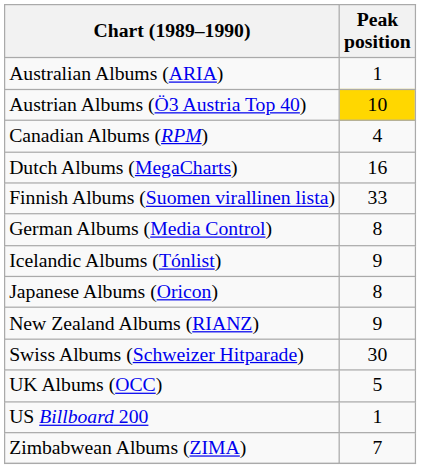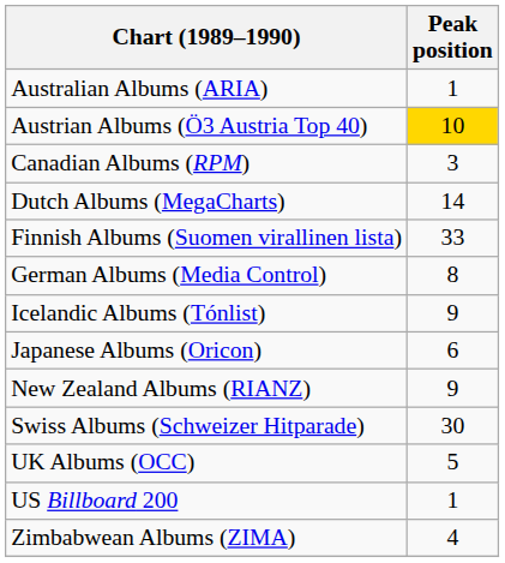 <table class="wikitable sortable" style="text-align:center">
 <tr>
 <th>Chart (1989–1990)</th>
 <th>Peak<br>position</th>
 </tr>
 <tr>
 <td align="left">Australian Albums (<a href='#'>ARIA</a>)</td>
 <td>1</td>
 </tr>
 <tr>
 <td align="left">Austrian Albums (<a href='#'>Ö3 Austria Top 40</a>)</td>
 <td style="background: gold;">10</td>
 </tr>
 <tr>
 <td align="left">Canadian Albums (<em><a href='#'>RPM</a></em>)</td>
-<td>4</td>
+<td>3</td>
 </tr>
 <tr>
 <td align="left">Dutch Albums (<a href='#'>MegaCharts</a>)</td>
-<td>16</td>
+<td>14</td>
 </tr>
 <tr>
 <td align="left">Finnish Albums (<a href='#'>Suomen virallinen lista</a>)</td>
 <td>33</td>
 </tr>
 <tr>
 <td align="left">German Albums (<a href='#'>Media Control</a>)</td>
 <td>8</td>
 </tr>
 <tr>
 <td align="left">Icelandic Albums (<a href='#'>Tónlist</a>)</td>
 <td align="center">9</td>
 </tr>
 <tr>
 <td align="left">Japanese Albums (<a href='#'>Oricon</a>)</td>
-<td>8</td>
+<td>6</td>
 </tr>
 <tr>
 <td align="left">New Zealand Albums (<a href='#'>RIANZ</a>)</td>
 <td>9</td>
 </tr>
 <tr>
 <td align="left">Swiss Albums (<a href='#'>Schweizer Hitparade</a>)</td>
 <td>30</td>
 </tr>
 <tr>
 <td align="left">UK Albums (<a href='#'>OCC</a>)</td>
 <td>5</td>
 </tr>
 <tr>
 <td align="left">US <a href='#'><em>Billboard</em> 200</a></td>
 <td>1</td>
 </tr>
 <tr>
 <td align="left">Zimbabwean Albums (<a href='#'>ZIMA</a>)</td>
-<td align="center">7</td>
+<td align="center">4</td>
 </tr>
 <tr>
 </tr>
 </table>
